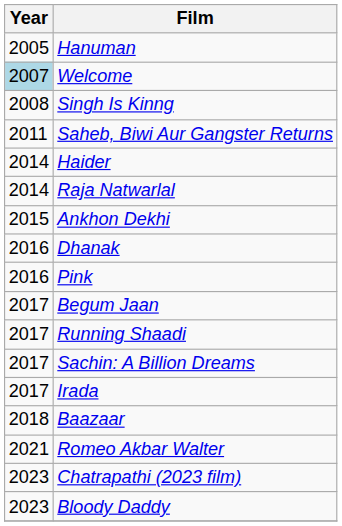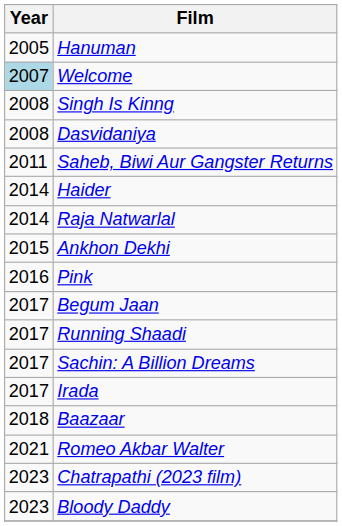 <table class="wikitable sortable">
 <tr>
 <th>Year</th>
 <th>Film</th>
 </tr>
 <tr>
 <td>2005</td>
 <td><em><a href='#'>Hanuman</a></em></td>
 </tr>
 <tr>
 <td style="background: lightblue;">2007</td>
 <td><em><a href='#'>Welcome</a></em></td>
 </tr>
 <tr>
 <td>2008</td>
 <td><em><a href='#'>Singh Is Kinng</a></em></td>
 </tr>
 <tr>
+<td>2008</td>
+<td><em><a href='#'>Dasvidaniya</a></em></td>
+</tr>
+<tr>
 <td>2011</td>
 <td><em><a href='#'>Saheb, Biwi Aur Gangster Returns</a></em></td>
 </tr>
 <tr>
 <td>2014</td>
 <td><em><a href='#'>Haider</a></em></td>
 </tr>
 <tr>
 <td>2014</td>
 <td><em><a href='#'>Raja Natwarlal</a></em></td>
 </tr>
 <tr>
 <td>2015</td>
 <td><em><a href='#'>Ankhon Dekhi</a></em></td>
-</tr>
-<tr>
-<td>2016</td>
-<td><em><a href='#'>Dhanak</a></em></td>
 </tr>
 <tr>
 <td>2016</td>
 <td><em><a href='#'>Pink</a></em></td>
 </tr>
 <tr>
 <td>2017</td>
 <td><em><a href='#'>Begum Jaan</a></em></td>
 </tr>
 <tr>
 <td>2017</td>
 <td><em><a href='#'>Running Shaadi</a></em></td>
 </tr>
 <tr>
 <td>2017</td>
 <td><em><a href='#'>Sachin: A Billion Dreams</a></em></td>
 </tr>
 <tr>
 <td>2017</td>
 <td><em><a href='#'>Irada</a></em></td>
 </tr>
 <tr>
 <td>2018</td>
 <td><em><a href='#'>Baazaar</a></em></td>
 </tr>
 <tr>
 <td>2021</td>
 <td><em><a href='#'>Romeo Akbar Walter</a></em></td>
 </tr>
 <tr>
 <td>2023</td>
 <td><em><a href='#'>Chatrapathi (2023 film)</a></em></td>
 </tr>
 <tr>
 <td>2023</td>
 <td><em><a href='#'>Bloody Daddy</a></em></td>
 </tr>
 <tr>
 </tr>
 </table>
